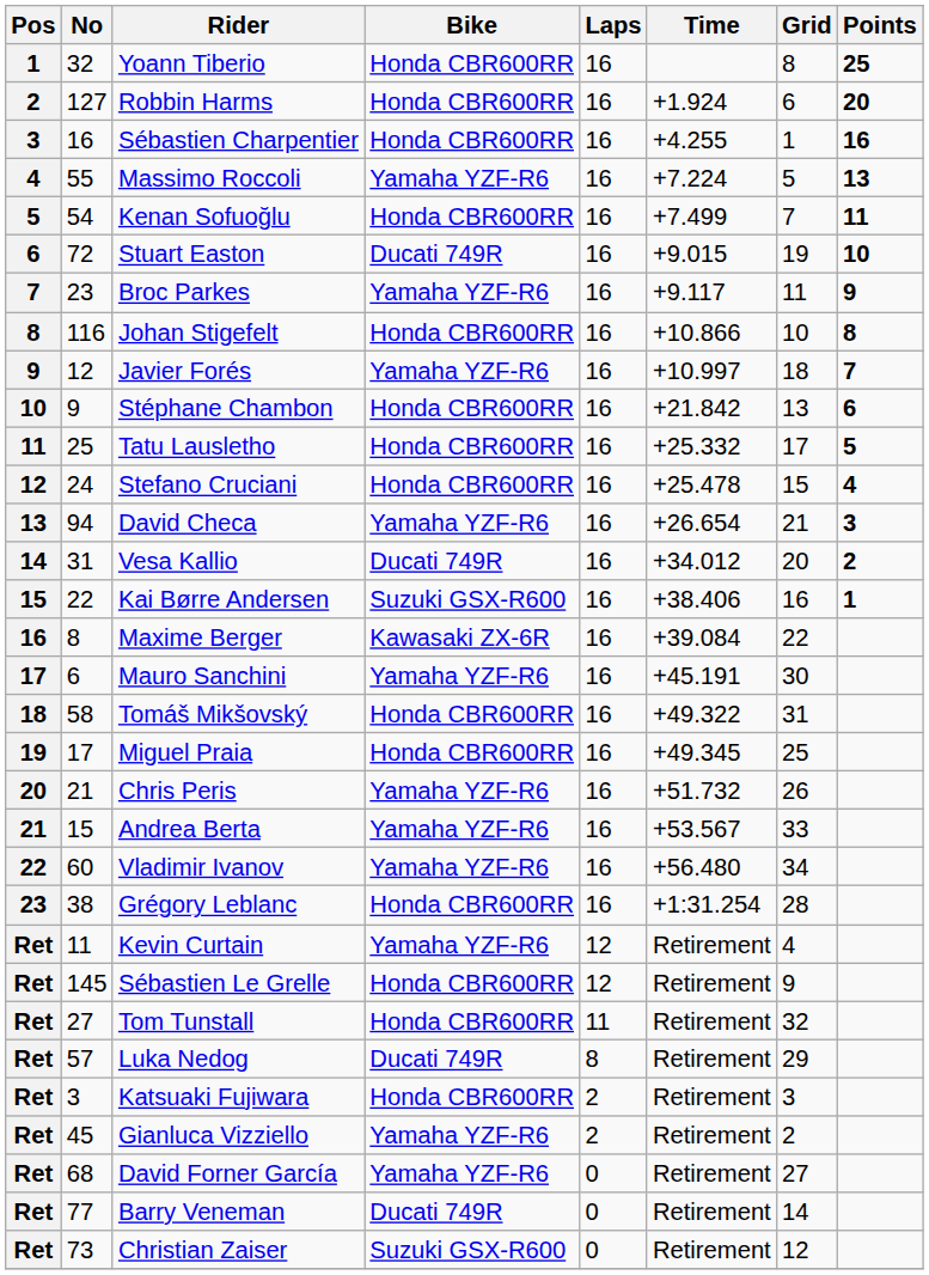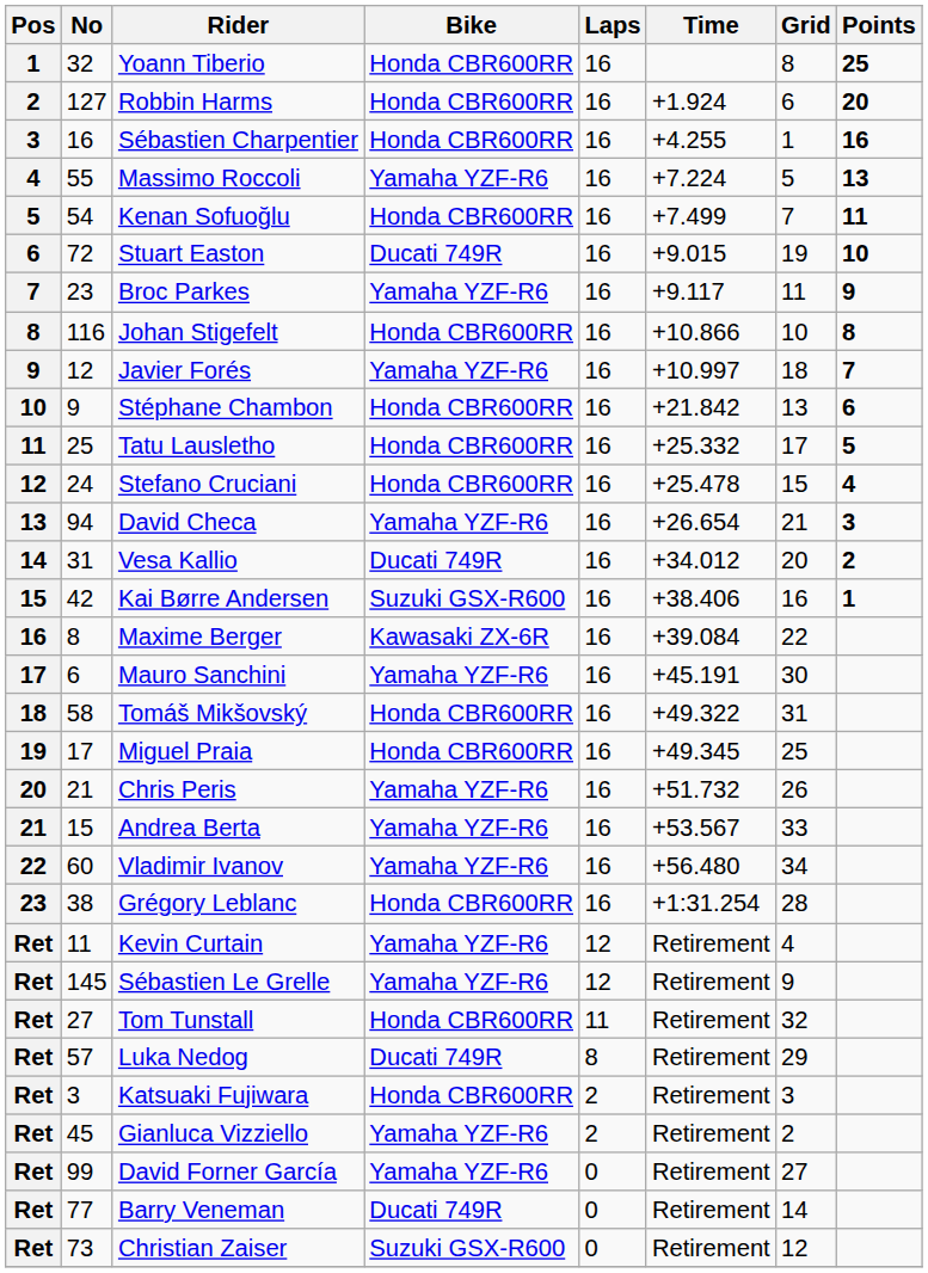 <table class="wikitable" style="font-size: 95%;">
 <tr>
 <th>Pos</th>
 <th>No</th>
 <th>Rider</th>
 <th>Bike</th>
 <th>Laps</th>
 <th>Time</th>
 <th>Grid</th>
 <th>Points</th>
 </tr>
 <tr>
 <th>1</th>
 <td>32</td>
 <td> <a href='#'>Yoann Tiberio</a></td>
 <td><a href='#'>Honda CBR600RR</a></td>
 <td>16</td>
 <td></td>
 <td>8</td>
 <td><strong>25</strong></td>
 </tr>
 <tr>
 <th>2</th>
 <td>127</td>
 <td> <a href='#'>Robbin Harms</a></td>
 <td><a href='#'>Honda CBR600RR</a></td>
 <td>16</td>
 <td>+1.924</td>
 <td>6</td>
 <td><strong>20</strong></td>
 </tr>
 <tr>
 <th>3</th>
 <td>16</td>
 <td> <a href='#'>Sébastien Charpentier</a></td>
 <td><a href='#'>Honda CBR600RR</a></td>
 <td>16</td>
 <td>+4.255</td>
 <td>1</td>
 <td><strong>16</strong></td>
 </tr>
 <tr>
 <th>4</th>
 <td>55</td>
 <td> <a href='#'>Massimo Roccoli</a></td>
 <td><a href='#'>Yamaha YZF-R6</a></td>
 <td>16</td>
 <td>+7.224</td>
 <td>5</td>
 <td><strong>13</strong></td>
 </tr>
 <tr>
 <th>5</th>
 <td>54</td>
 <td> <a href='#'>Kenan Sofuoğlu</a></td>
 <td><a href='#'>Honda CBR600RR</a></td>
 <td>16</td>
 <td>+7.499</td>
 <td>7</td>
 <td><strong>11</strong></td>
 </tr>
 <tr>
 <th>6</th>
 <td>72</td>
 <td> <a href='#'>Stuart Easton</a></td>
 <td><a href='#'>Ducati 749R</a></td>
 <td>16</td>
 <td>+9.015</td>
 <td>19</td>
 <td><strong>10</strong></td>
 </tr>
 <tr>
 <th>7</th>
 <td>23</td>
 <td> <a href='#'>Broc Parkes</a></td>
 <td><a href='#'>Yamaha YZF-R6</a></td>
 <td>16</td>
 <td>+9.117</td>
 <td>11</td>
 <td><strong>9</strong></td>
 </tr>
 <tr>
 <th>8</th>
 <td>116</td>
 <td> <a href='#'>Johan Stigefelt</a></td>
 <td><a href='#'>Honda CBR600RR</a></td>
 <td>16</td>
 <td>+10.866</td>
 <td>10</td>
 <td><strong>8</strong></td>
 </tr>
 <tr>
 <th>9</th>
 <td>12</td>
 <td> <a href='#'>Javier Forés</a></td>
 <td><a href='#'>Yamaha YZF-R6</a></td>
 <td>16</td>
 <td>+10.997</td>
 <td>18</td>
 <td><strong>7</strong></td>
 </tr>
 <tr>
 <th>10</th>
 <td>9</td>
 <td> <a href='#'>Stéphane Chambon</a></td>
 <td><a href='#'>Honda CBR600RR</a></td>
 <td>16</td>
 <td>+21.842</td>
 <td>13</td>
 <td><strong>6</strong></td>
 </tr>
 <tr>
 <th>11</th>
 <td>25</td>
 <td> <a href='#'>Tatu Lausletho</a></td>
 <td><a href='#'>Honda CBR600RR</a></td>
 <td>16</td>
 <td>+25.332</td>
 <td>17</td>
 <td><strong>5</strong></td>
 </tr>
 <tr>
 <th>12</th>
 <td>24</td>
 <td> <a href='#'>Stefano Cruciani</a></td>
 <td><a href='#'>Honda CBR600RR</a></td>
 <td>16</td>
 <td>+25.478</td>
 <td>15</td>
 <td><strong>4</strong></td>
 </tr>
 <tr>
 <th>13</th>
 <td>94</td>
 <td> <a href='#'>David Checa</a></td>
 <td><a href='#'>Yamaha YZF-R6</a></td>
 <td>16</td>
 <td>+26.654</td>
 <td>21</td>
 <td><strong>3</strong></td>
 </tr>
 <tr>
 <th>14</th>
 <td>31</td>
 <td> <a href='#'>Vesa Kallio</a></td>
 <td><a href='#'>Ducati 749R</a></td>
 <td>16</td>
 <td>+34.012</td>
 <td>20</td>
 <td><strong>2</strong></td>
 </tr>
 <tr>
 <th>15</th>
-<td>22</td>
+<td>42</td>
 <td> <a href='#'>Kai Børre Andersen</a></td>
 <td><a href='#'>Suzuki GSX-R600</a></td>
 <td>16</td>
 <td>+38.406</td>
 <td>16</td>
 <td><strong>1</strong></td>
 </tr>
 <tr>
 <th>16</th>
 <td>8</td>
 <td> <a href='#'>Maxime Berger</a></td>
 <td><a href='#'>Kawasaki ZX-6R</a></td>
 <td>16</td>
 <td>+39.084</td>
 <td>22</td>
 <td></td>
 </tr>
 <tr>
 <th>17</th>
 <td>6</td>
 <td> <a href='#'>Mauro Sanchini</a></td>
 <td><a href='#'>Yamaha YZF-R6</a></td>
 <td>16</td>
 <td>+45.191</td>
 <td>30</td>
 <td></td>
 </tr>
 <tr>
 <th>18</th>
 <td>58</td>
 <td> <a href='#'>Tomáš Mikšovský</a></td>
 <td><a href='#'>Honda CBR600RR</a></td>
 <td>16</td>
 <td>+49.322</td>
 <td>31</td>
 <td></td>
 </tr>
 <tr>
 <th>19</th>
 <td>17</td>
 <td> <a href='#'>Miguel Praia</a></td>
 <td><a href='#'>Honda CBR600RR</a></td>
 <td>16</td>
 <td>+49.345</td>
 <td>25</td>
 <td></td>
 </tr>
 <tr>
 <th>20</th>
 <td>21</td>
 <td> <a href='#'>Chris Peris</a></td>
 <td><a href='#'>Yamaha YZF-R6</a></td>
 <td>16</td>
 <td>+51.732</td>
 <td>26</td>
 <td></td>
 </tr>
 <tr>
 <th>21</th>
 <td>15</td>
 <td> <a href='#'>Andrea Berta</a></td>
 <td><a href='#'>Yamaha YZF-R6</a></td>
 <td>16</td>
 <td>+53.567</td>
 <td>33</td>
 <td></td>
 </tr>
 <tr>
 <th>22</th>
 <td>60</td>
 <td> <a href='#'>Vladimir Ivanov</a></td>
 <td><a href='#'>Yamaha YZF-R6</a></td>
 <td>16</td>
 <td>+56.480</td>
 <td>34</td>
 <td></td>
 </tr>
 <tr>
 <th>23</th>
 <td>38</td>
 <td> <a href='#'>Grégory Leblanc</a></td>
 <td><a href='#'>Honda CBR600RR</a></td>
 <td>16</td>
 <td>+1:31.254</td>
 <td>28</td>
 <td></td>
 </tr>
 <tr>
 <th>Ret</th>
 <td>11</td>
 <td> <a href='#'>Kevin Curtain</a></td>
 <td><a href='#'>Yamaha YZF-R6</a></td>
 <td>12</td>
 <td>Retirement</td>
 <td>4</td>
 <td></td>
 </tr>
 <tr>
 <th>Ret</th>
 <td>145</td>
 <td> <a href='#'>Sébastien Le Grelle</a></td>
-<td><a href='#'>Honda CBR600RR</a></td>
+<td><a href='#'>Yamaha YZF-R6</a></td>
 <td>12</td>
 <td>Retirement</td>
 <td>9</td>
 <td></td>
 </tr>
 <tr>
 <th>Ret</th>
 <td>27</td>
 <td> <a href='#'>Tom Tunstall</a></td>
 <td><a href='#'>Honda CBR600RR</a></td>
 <td>11</td>
 <td>Retirement</td>
 <td>32</td>
 <td></td>
 </tr>
 <tr>
 <th>Ret</th>
 <td>57</td>
 <td> <a href='#'>Luka Nedog</a></td>
 <td><a href='#'>Ducati 749R</a></td>
 <td>8</td>
 <td>Retirement</td>
 <td>29</td>
 <td></td>
 </tr>
 <tr>
 <th>Ret</th>
 <td>3</td>
 <td> <a href='#'>Katsuaki Fujiwara</a></td>
 <td><a href='#'>Honda CBR600RR</a></td>
 <td>2</td>
 <td>Retirement</td>
 <td>3</td>
 <td></td>
 </tr>
 <tr>
 <th>Ret</th>
 <td>45</td>
 <td> <a href='#'>Gianluca Vizziello</a></td>
 <td><a href='#'>Yamaha YZF-R6</a></td>
 <td>2</td>
 <td>Retirement</td>
 <td>2</td>
 <td></td>
 </tr>
 <tr>
 <th>Ret</th>
-<td>68</td>
+<td>99</td>
 <td> <a href='#'>David Forner García</a></td>
 <td><a href='#'>Yamaha YZF-R6</a></td>
 <td>0</td>
 <td>Retirement</td>
 <td>27</td>
 <td></td>
 </tr>
 <tr>
 <th>Ret</th>
 <td>77</td>
 <td> <a href='#'>Barry Veneman</a></td>
 <td><a href='#'>Ducati 749R</a></td>
 <td>0</td>
 <td>Retirement</td>
 <td>14</td>
 <td></td>
 </tr>
 <tr>
 <th>Ret</th>
 <td>73</td>
 <td> <a href='#'>Christian Zaiser</a></td>
 <td><a href='#'>Suzuki GSX-R600</a></td>
 <td>0</td>
 <td>Retirement</td>
 <td>12</td>
 <td></td>
 </tr>
 <tr>
 </tr>
 </table>
